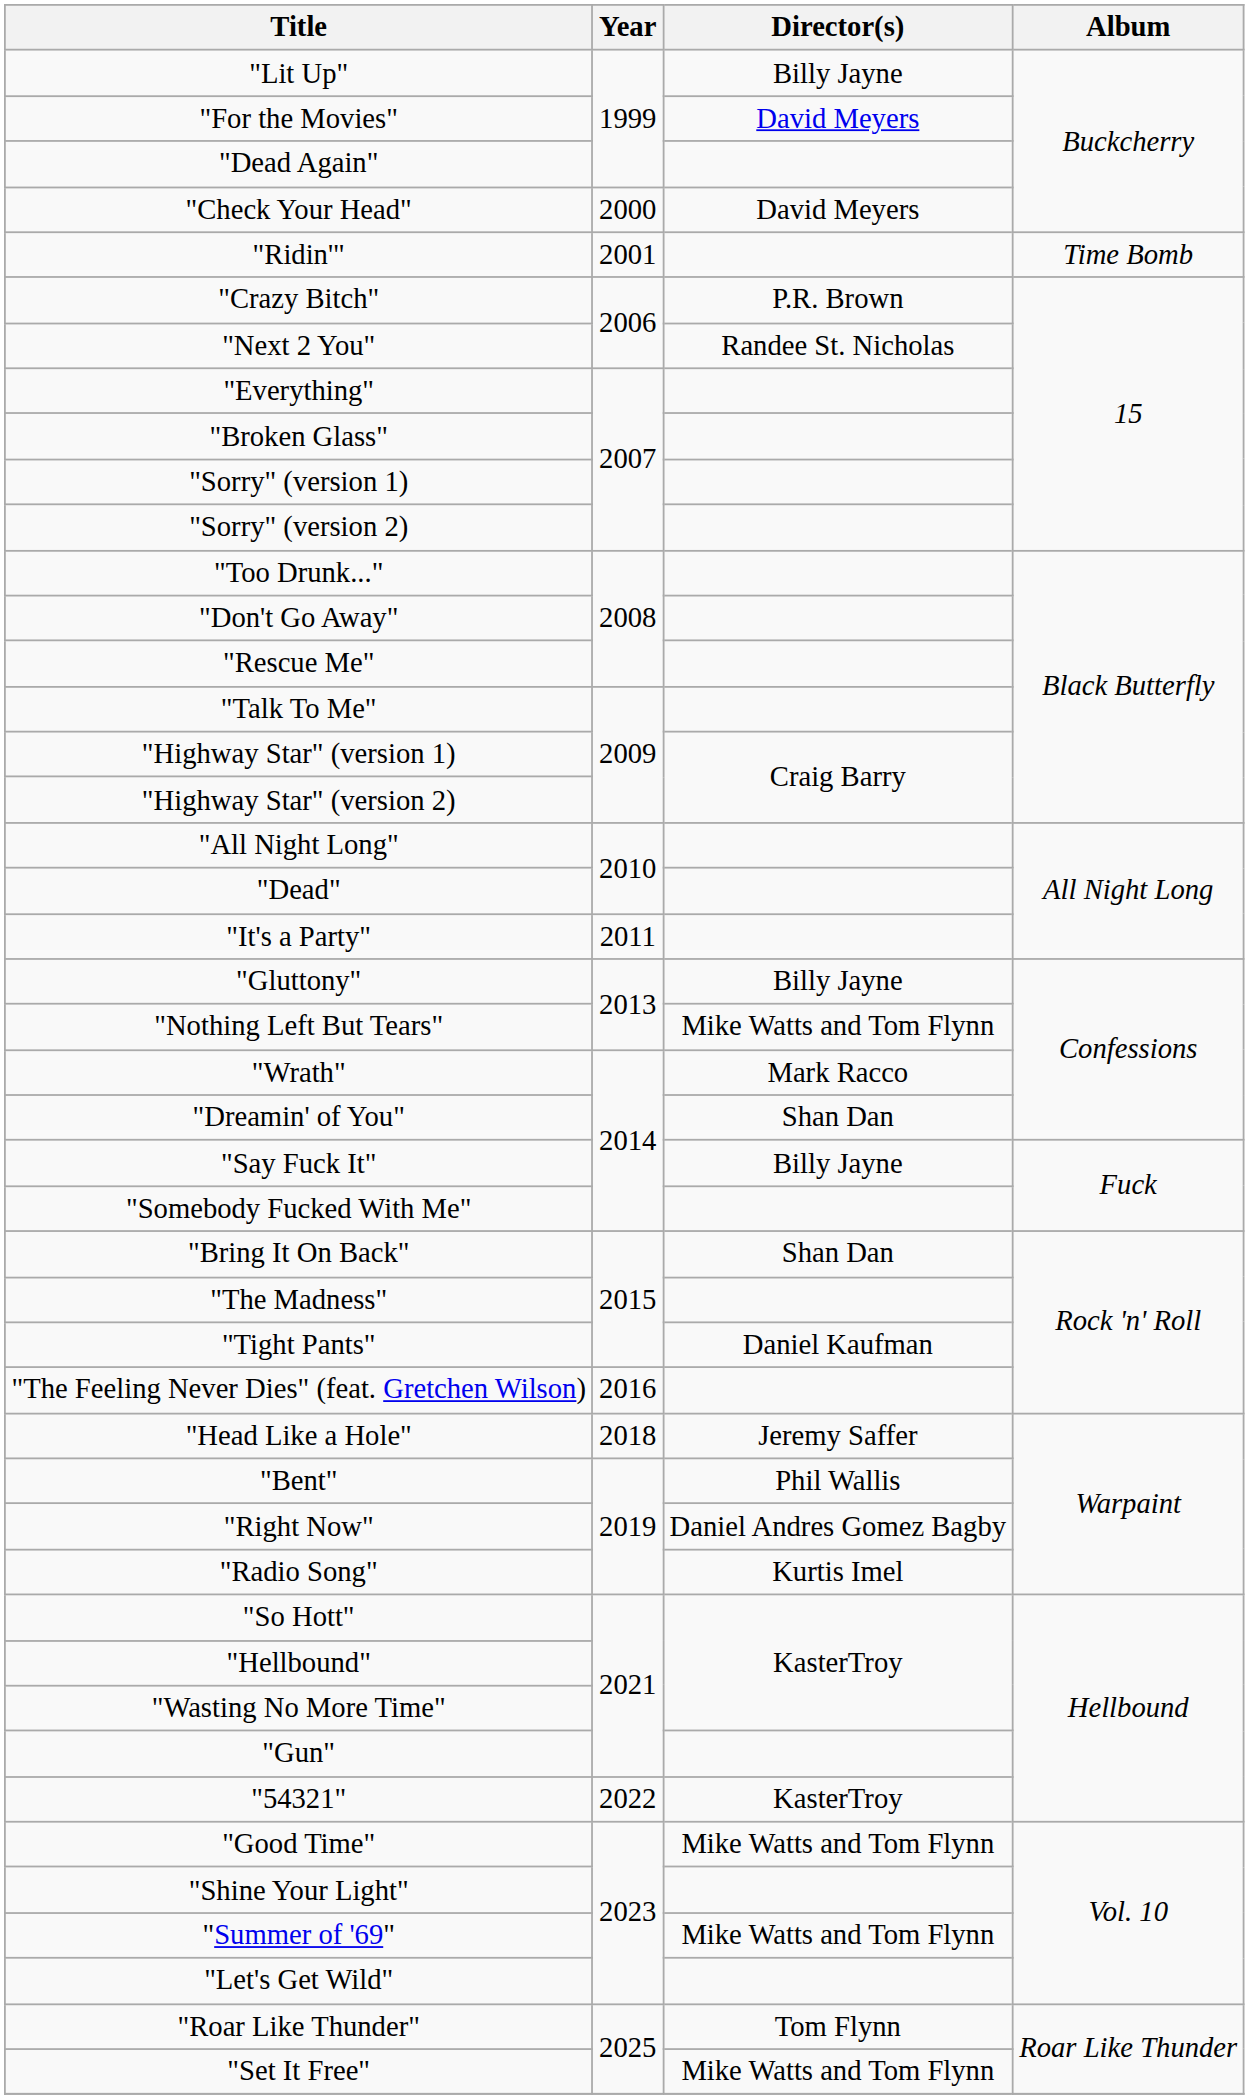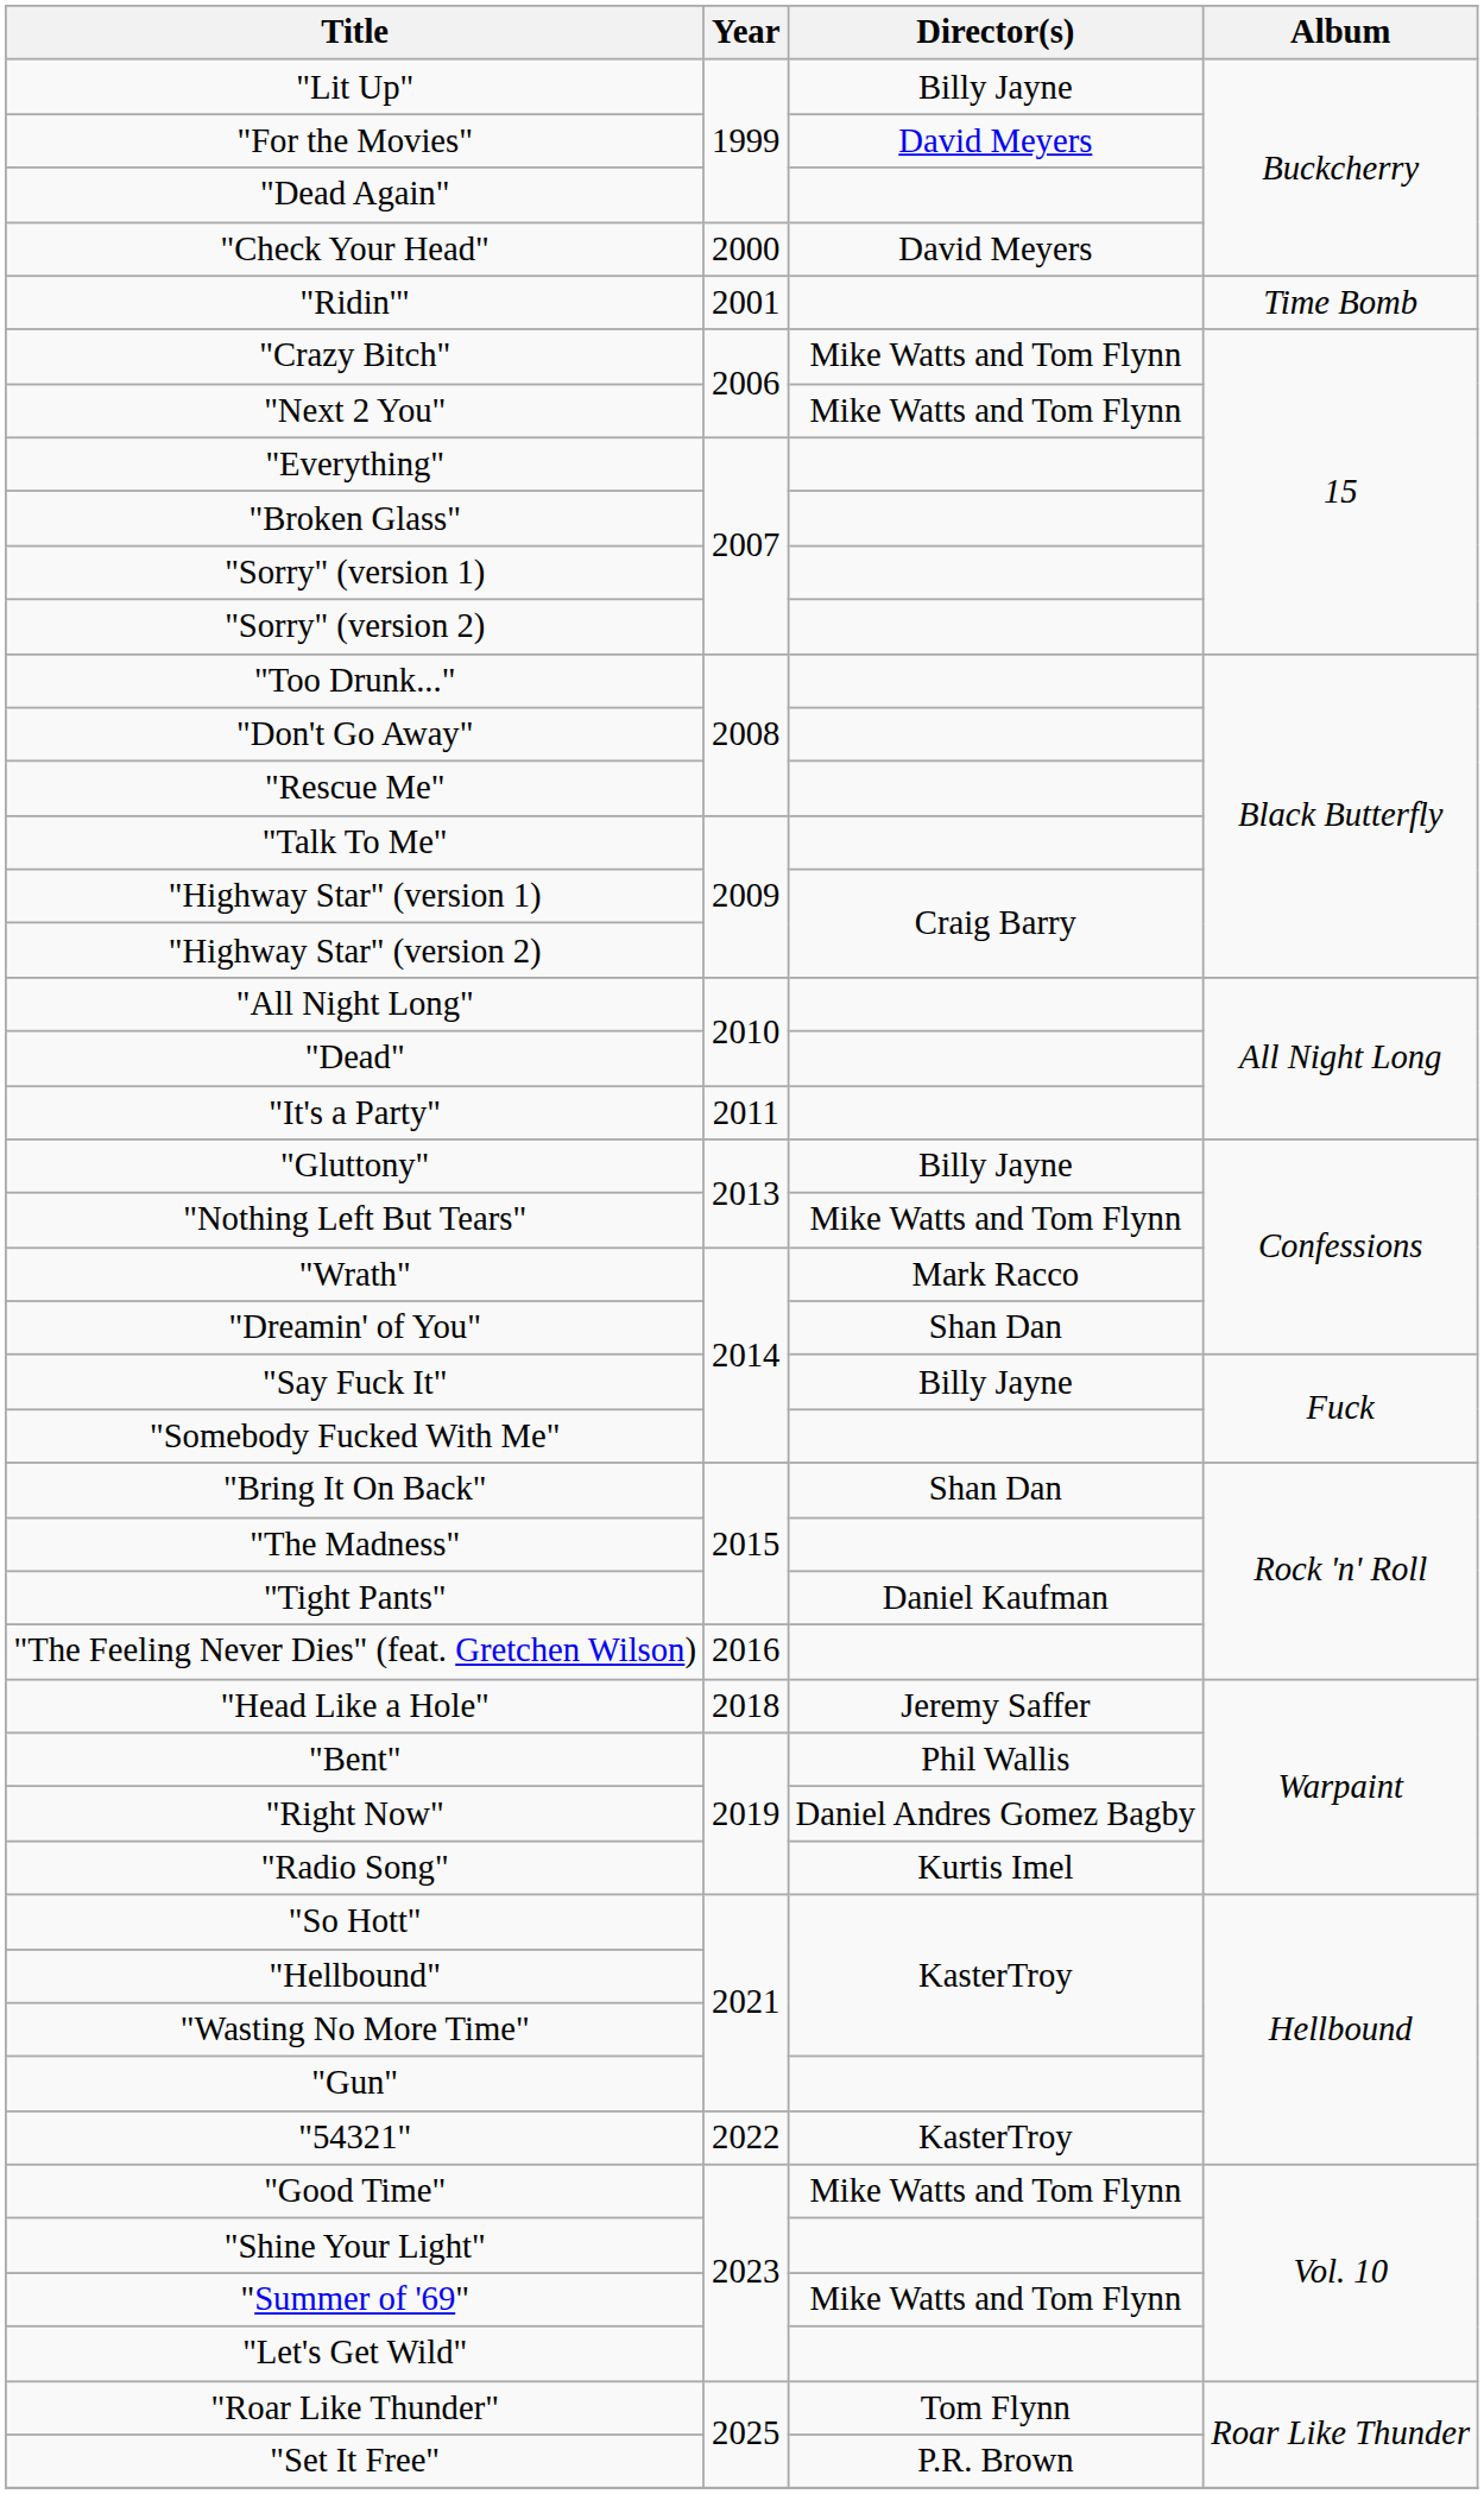 <table class="wikitable" style="text-align:center;">
 <tr>
 <th>Title</th>
 <th>Year</th>
 <th>Director(s)</th>
 <th>Album</th>
 </tr>
 <tr>
 <td>"Lit Up"</td>
 <td rowspan="3">1999</td>
 <td>Billy Jayne</td>
 <td rowspan="4"><em>Buckcherry</em></td>
 </tr>
 <tr>
 <td>"For the Movies"</td>
 <td><a href='#'>David Meyers</a></td>
 </tr>
 <tr>
 <td>"Dead Again"</td>
 <td></td>
 </tr>
 <tr>
 <td>"Check Your Head"</td>
 <td>2000</td>
 <td>David Meyers</td>
 </tr>
 <tr>
 <td>"Ridin'"</td>
 <td>2001</td>
 <td></td>
 <td><em>Time Bomb</em></td>
 </tr>
 <tr>
 <td>"Crazy Bitch"</td>
 <td rowspan="2">2006</td>
-<td>P.R. Brown</td>
+<td>Mike Watts and Tom Flynn</td>
 <td rowspan="6"><em>15</em></td>
 </tr>
 <tr>
 <td>"Next 2 You"</td>
-<td>Randee St. Nicholas</td>
+<td>Mike Watts and Tom Flynn</td>
 </tr>
 <tr>
 <td>"Everything"</td>
 <td rowspan="4">2007</td>
 <td></td>
 </tr>
 <tr>
 <td>"Broken Glass"</td>
 <td></td>
 </tr>
 <tr>
 <td>"Sorry" (version 1)</td>
 <td></td>
 </tr>
 <tr>
 <td>"Sorry" (version 2)</td>
 <td></td>
 </tr>
 <tr>
 <td>"Too Drunk..."</td>
 <td rowspan="3">2008</td>
 <td></td>
 <td rowspan="6"><em>Black Butterfly</em></td>
 </tr>
 <tr>
 <td>"Don't Go Away"</td>
 <td></td>
 </tr>
 <tr>
 <td>"Rescue Me"</td>
 <td></td>
 </tr>
 <tr>
 <td>"Talk To Me"</td>
 <td rowspan="3">2009</td>
 <td></td>
 </tr>
 <tr>
 <td>"Highway Star" (version 1)</td>
 <td rowspan="2">Craig Barry</td>
 </tr>
 <tr>
 <td>"Highway Star" (version 2)</td>
 </tr>
 <tr>
 <td>"All Night Long"</td>
 <td rowspan="2">2010</td>
 <td></td>
 <td rowspan="3"><em>All Night Long</em></td>
 </tr>
 <tr>
 <td>"Dead"</td>
 <td></td>
 </tr>
 <tr>
 <td>"It's a Party"</td>
 <td>2011</td>
 <td></td>
 </tr>
 <tr>
 <td>"Gluttony"</td>
 <td rowspan="2">2013</td>
 <td>Billy Jayne</td>
 <td rowspan="4"><em>Confessions</em></td>
 </tr>
 <tr>
 <td>"Nothing Left But Tears"</td>
 <td>Mike Watts and Tom Flynn</td>
 </tr>
 <tr>
 <td>"Wrath"</td>
 <td rowspan="4">2014</td>
 <td>Mark Racco</td>
 </tr>
 <tr>
 <td>"Dreamin' of You"</td>
 <td>Shan Dan</td>
 </tr>
 <tr>
 <td>"Say Fuck It"</td>
 <td>Billy Jayne</td>
 <td rowspan="2"><em>Fuck</em></td>
 </tr>
 <tr>
 <td>"Somebody Fucked With Me"</td>
 <td></td>
 </tr>
 <tr>
 <td>"Bring It On Back"</td>
 <td rowspan="3">2015</td>
 <td>Shan Dan</td>
 <td rowspan="4"><em>Rock 'n' Roll</em></td>
 </tr>
 <tr>
 <td>"The Madness"</td>
 <td></td>
 </tr>
 <tr>
 <td>"Tight Pants"</td>
 <td>Daniel Kaufman</td>
 </tr>
 <tr>
 <td>"The Feeling Never Dies" (feat. <a href='#'>Gretchen Wilson</a>)</td>
 <td>2016</td>
 <td></td>
 </tr>
 <tr>
 <td>"Head Like a Hole"</td>
 <td>2018</td>
 <td>Jeremy Saffer</td>
 <td rowspan="4"><em>Warpaint</em></td>
 </tr>
 <tr>
 <td>"Bent"</td>
 <td rowspan="3">2019</td>
 <td>Phil Wallis</td>
 </tr>
 <tr>
 <td>"Right Now"</td>
 <td>Daniel Andres Gomez Bagby</td>
 </tr>
 <tr>
 <td>"Radio Song"</td>
 <td>Kurtis Imel</td>
 </tr>
 <tr>
 <td>"So Hott"</td>
 <td rowspan="4">2021</td>
 <td rowspan="3">KasterTroy</td>
 <td rowspan="5"><em>Hellbound</em></td>
 </tr>
 <tr>
 <td>"Hellbound"</td>
 </tr>
 <tr>
 <td>"Wasting No More Time"</td>
 </tr>
 <tr>
 <td>"Gun"</td>
 <td></td>
 </tr>
 <tr>
 <td>"54321"</td>
 <td>2022</td>
 <td>KasterTroy</td>
 </tr>
 <tr>
 <td>"Good Time"</td>
 <td rowspan="4">2023</td>
 <td>Mike Watts and Tom Flynn</td>
 <td rowspan="4"><em>Vol. 10</em></td>
 </tr>
 <tr>
 <td>"Shine Your Light"</td>
 <td></td>
 </tr>
 <tr>
 <td>"<a href='#'>Summer of '69</a>"</td>
 <td>Mike Watts and Tom Flynn</td>
 </tr>
 <tr>
 <td>"Let's Get Wild"</td>
 <td></td>
 </tr>
 <tr>
 <td>"Roar Like Thunder"</td>
 <td rowspan="2">2025</td>
 <td>Tom Flynn</td>
 <td rowspan="2"><em>Roar Like Thunder</em></td>
 </tr>
 <tr>
 <td>"Set It Free"</td>
-<td>Mike Watts and Tom Flynn</td>
+<td>P.R. Brown</td>
 </tr>
 <tr>
 </tr>
 </table>
